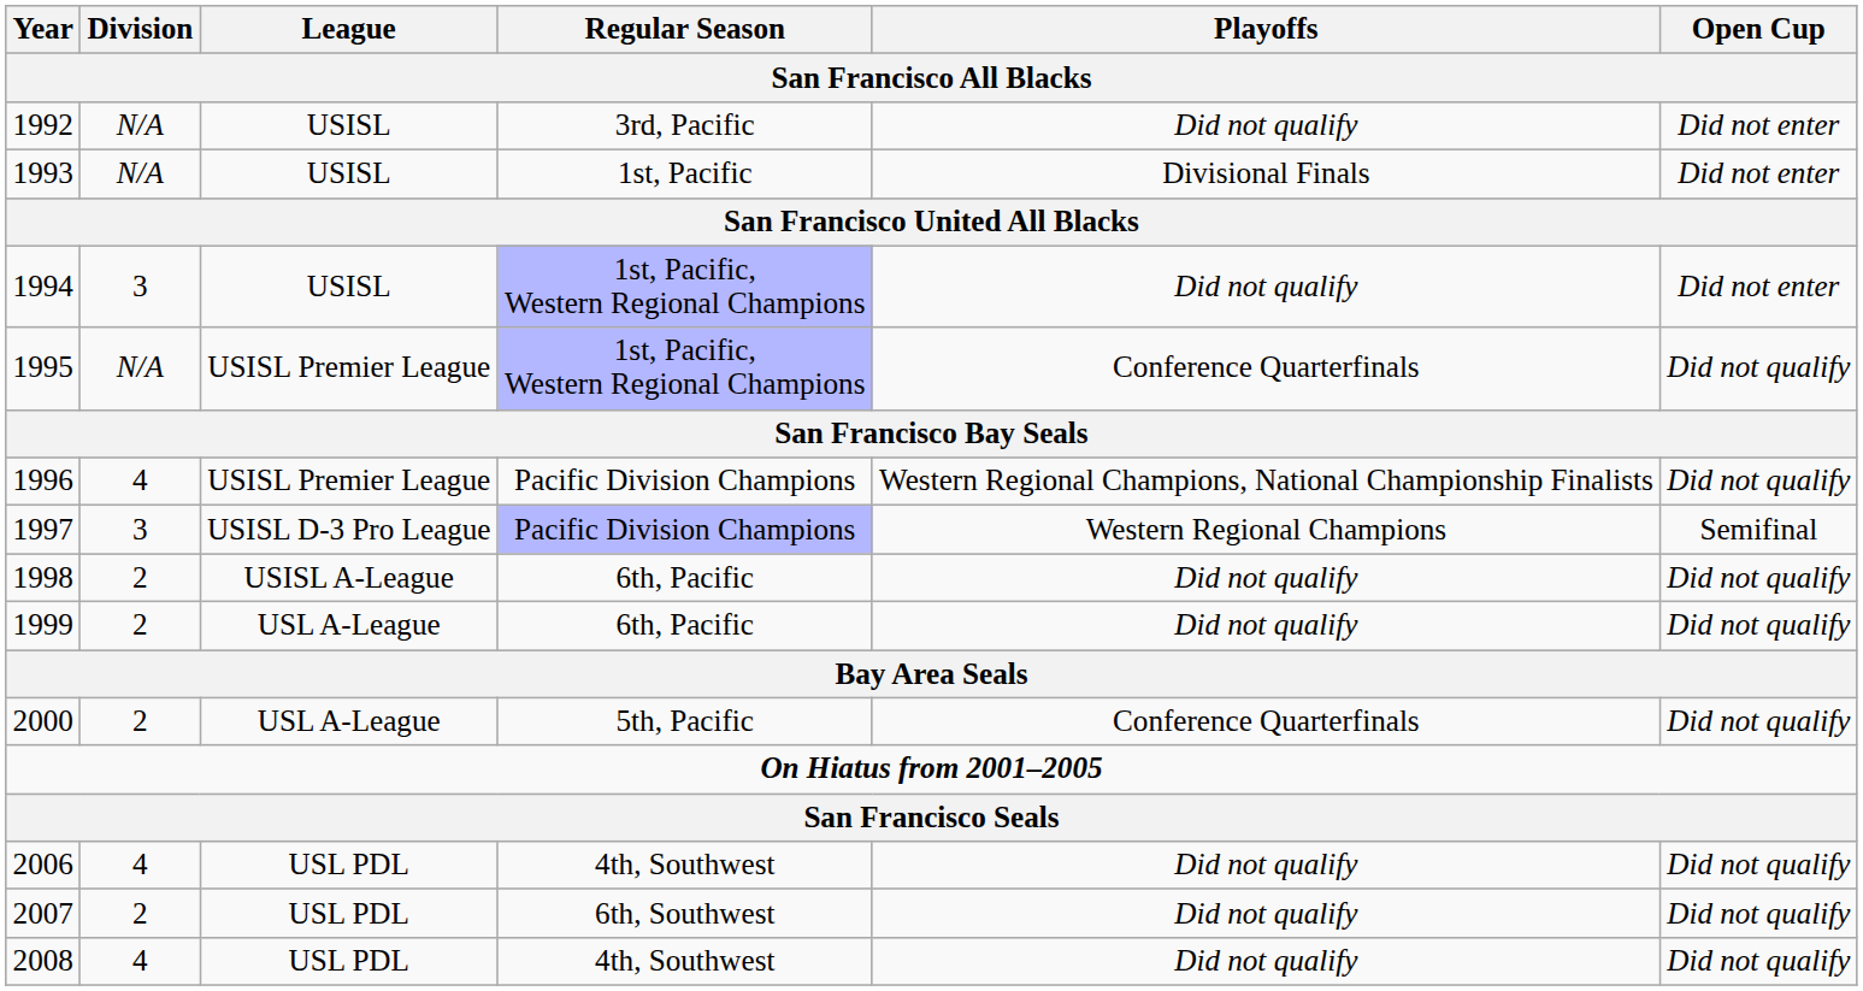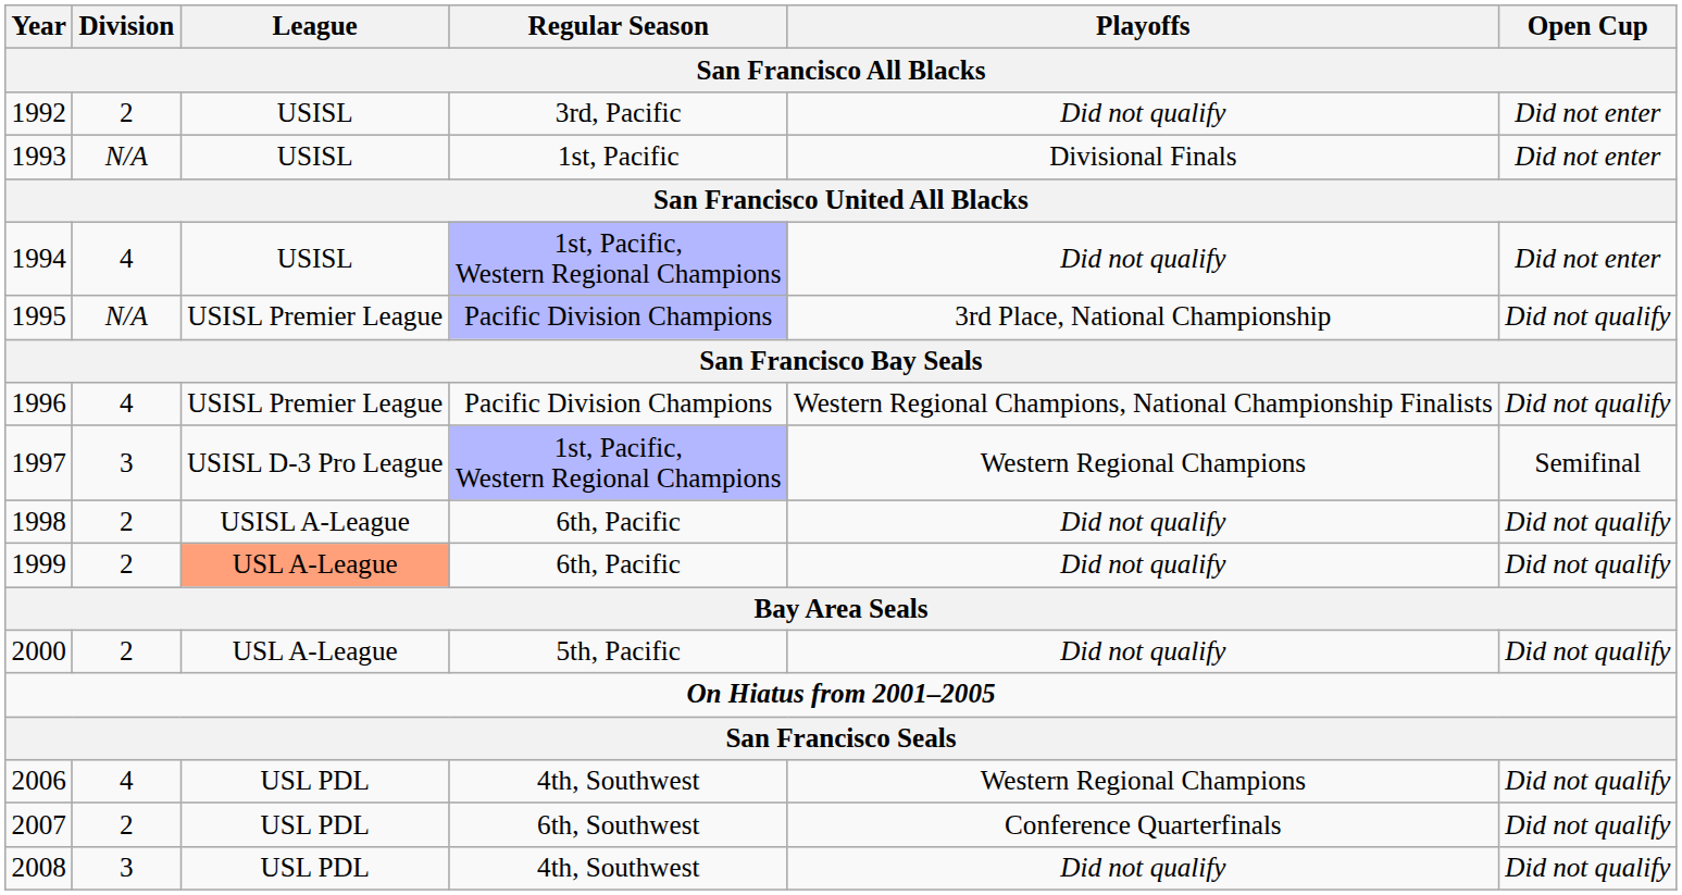 <table class="wikitable" style="text-align:center">
 <tr>
 <th>Year</th>
 <th>Division</th>
 <th>League</th>
 <th>Regular Season</th>
 <th>Playoffs</th>
 <th>Open Cup</th>
 </tr>
 <tr>
 <th colspan="6">San Francisco All Blacks</th>
 </tr>
 <tr>
 <td>1992</td>
-<td><em>N/A</em></td>
+<td>2</td>
 <td>USISL</td>
 <td>3rd, Pacific</td>
 <td><em>Did not qualify</em></td>
 <td><em>Did not enter</em></td>
 </tr>
 <tr>
 <td>1993</td>
 <td><em>N/A</em></td>
 <td>USISL</td>
 <td>1st, Pacific</td>
 <td>Divisional Finals</td>
 <td><em>Did not enter</em></td>
 </tr>
 <tr>
 <th colspan="6">San Francisco United All Blacks</th>
 </tr>
 <tr>
 <td>1994</td>
-<td>3</td>
+<td>4</td>
 <td>USISL</td>
 <td bgcolor="B3B7FF">1st, Pacific,<br>Western Regional Champions</td>
 <td><em>Did not qualify</em></td>
 <td><em>Did not enter</em></td>
 </tr>
 <tr>
 <td>1995</td>
 <td><em>N/A</em></td>
 <td>USISL Premier League</td>
-<td bgcolor="B3B7FF">1st, Pacific,<br>Western Regional Champions</td>
-<td>Conference Quarterfinals</td>
+<td bgcolor="B3B7FF">Pacific Division Champions</td>
+<td>3rd Place, National Championship</td>
 <td><em>Did not qualify</em></td>
 </tr>
 <tr>
 <th colspan="6">San Francisco Bay Seals</th>
 </tr>
 <tr>
 <td>1996</td>
 <td>4</td>
 <td>USISL Premier League</td>
 <td>Pacific Division Champions</td>
 <td>Western Regional Champions, National Championship Finalists</td>
 <td><em>Did not qualify</em></td>
 </tr>
 <tr>
 <td>1997</td>
 <td>3</td>
 <td>USISL D-3 Pro League</td>
-<td bgcolor="B3B7FF">Pacific Division Champions</td>
+<td bgcolor="B3B7FF">1st, Pacific,<br>Western Regional Champions</td>
 <td>Western Regional Champions</td>
 <td>Semifinal</td>
 </tr>
 <tr>
 <td>1998</td>
 <td>2</td>
 <td>USISL A-League</td>
 <td>6th, Pacific</td>
 <td><em>Did not qualify</em></td>
 <td><em>Did not qualify</em></td>
 </tr>
 <tr>
 <td>1999</td>
 <td>2</td>
-<td>USL A-League</td>
+<td style="background: lightsalmon;">USL A-League</td>
 <td>6th, Pacific</td>
 <td><em>Did not qualify</em></td>
 <td><em>Did not qualify</em></td>
 </tr>
 <tr>
 <th colspan="6">Bay Area Seals</th>
 </tr>
 <tr>
 <td>2000</td>
 <td>2</td>
 <td>USL A-League</td>
 <td>5th, Pacific</td>
-<td>Conference Quarterfinals</td>
+<td><em>Did not qualify</em></td>
 <td><em>Did not qualify</em></td>
 </tr>
 <tr>
 <td colspan="6"  style="text-align:center; vertical-align:middle;"><strong><em>On Hiatus from 2001–2005</em></strong></td>
 </tr>
 <tr>
 <th colspan="6">San Francisco Seals</th>
 </tr>
 <tr>
 <td>2006</td>
 <td>4</td>
 <td>USL PDL</td>
 <td>4th, Southwest</td>
-<td><em>Did not qualify</em></td>
+<td>Western Regional Champions</td>
 <td><em>Did not qualify</em></td>
 </tr>
 <tr>
 <td>2007</td>
 <td>2</td>
 <td>USL PDL</td>
 <td>6th, Southwest</td>
-<td><em>Did not qualify</em></td>
+<td>Conference Quarterfinals</td>
 <td><em>Did not qualify</em></td>
 </tr>
 <tr>
 <td>2008</td>
-<td>4</td>
+<td>3</td>
 <td>USL PDL</td>
 <td>4th, Southwest</td>
 <td><em>Did not qualify</em></td>
 <td><em>Did not qualify</em></td>
 </tr>
 </table>
